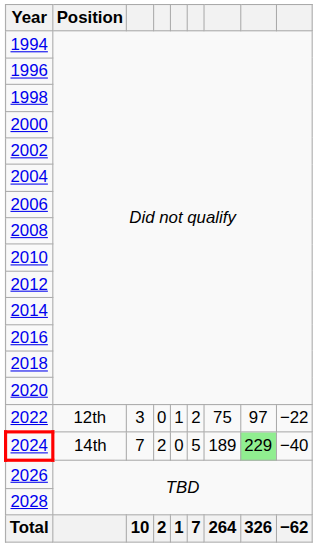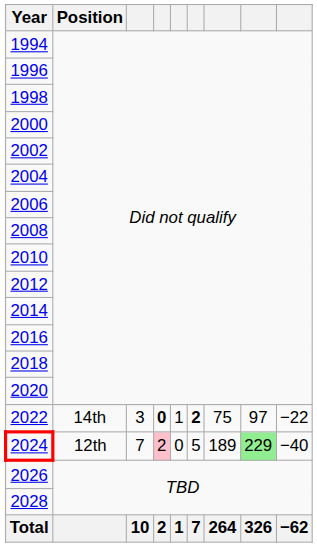 <table class="wikitable" style="text-align: center;">
 <tr>
 <th>Year</th>
 <th>Position</th>
 <th></th>
 <th></th>
 <th></th>
 <th></th>
 <th></th>
 <th></th>
 <th></th>
 </tr>
 <tr>
 <td> <a href='#'>1994</a></td>
 <td colspan=8 rowspan=14><em>Did not qualify</em></td>
 </tr>
 <tr>
 <td> <a href='#'>1996</a></td>
 </tr>
 <tr>
 <td> <a href='#'>1998</a></td>
 </tr>
 <tr>
 <td> <a href='#'>2000</a></td>
 </tr>
 <tr>
 <td> <a href='#'>2002</a></td>
 </tr>
 <tr>
 <td> <a href='#'>2004</a></td>
 </tr>
 <tr>
 <td> <a href='#'>2006</a></td>
 </tr>
 <tr>
 <td> <a href='#'>2008</a></td>
 </tr>
 <tr>
 <td> <a href='#'>2010</a></td>
 </tr>
 <tr>
 <td> <a href='#'>2012</a></td>
 </tr>
 <tr>
 <td> <a href='#'>2014</a></td>
 </tr>
 <tr>
 <td> <a href='#'>2016</a></td>
 </tr>
 <tr>
 <td> <a href='#'>2018</a></td>
 </tr>
 <tr>
 <td> <a href='#'>2020</a></td>
 </tr>
 <tr>
 <td> <a href='#'>2022</a></td>
-<td>12th</td>
+<td>14th</td>
 <td>3</td>
-<td>0</td>
+<td><strong>0</strong></td>
 <td>1</td>
-<td>2</td>
+<td><strong>2</strong></td>
 <td>75</td>
 <td>97</td>
 <td>−22</td>
 </tr>
 <tr>
 <td style="border: 3px solid red"> <a href='#'>2024</a></td>
-<td>14th</td>
+<td>12th</td>
 <td>7</td>
-<td>2</td>
+<td style="background: pink;">2</td>
 <td>0</td>
 <td>5</td>
 <td>189</td>
 <td style="background: lightgreen;">229</td>
 <td>−40</td>
 </tr>
 <tr>
 <td> <a href='#'>2026</a></td>
 <td colspan=8 rowspan=2><em>TBD</em></td>
 </tr>
 <tr>
 <td> <a href='#'>2028</a></td>
 </tr>
 <tr>
 <th>Total</th>
 <th></th>
 <th>10</th>
 <th>2</th>
 <th>1</th>
 <th>7</th>
 <th>264</th>
 <th>326</th>
 <th>−62</th>
 </tr>
 </table>
